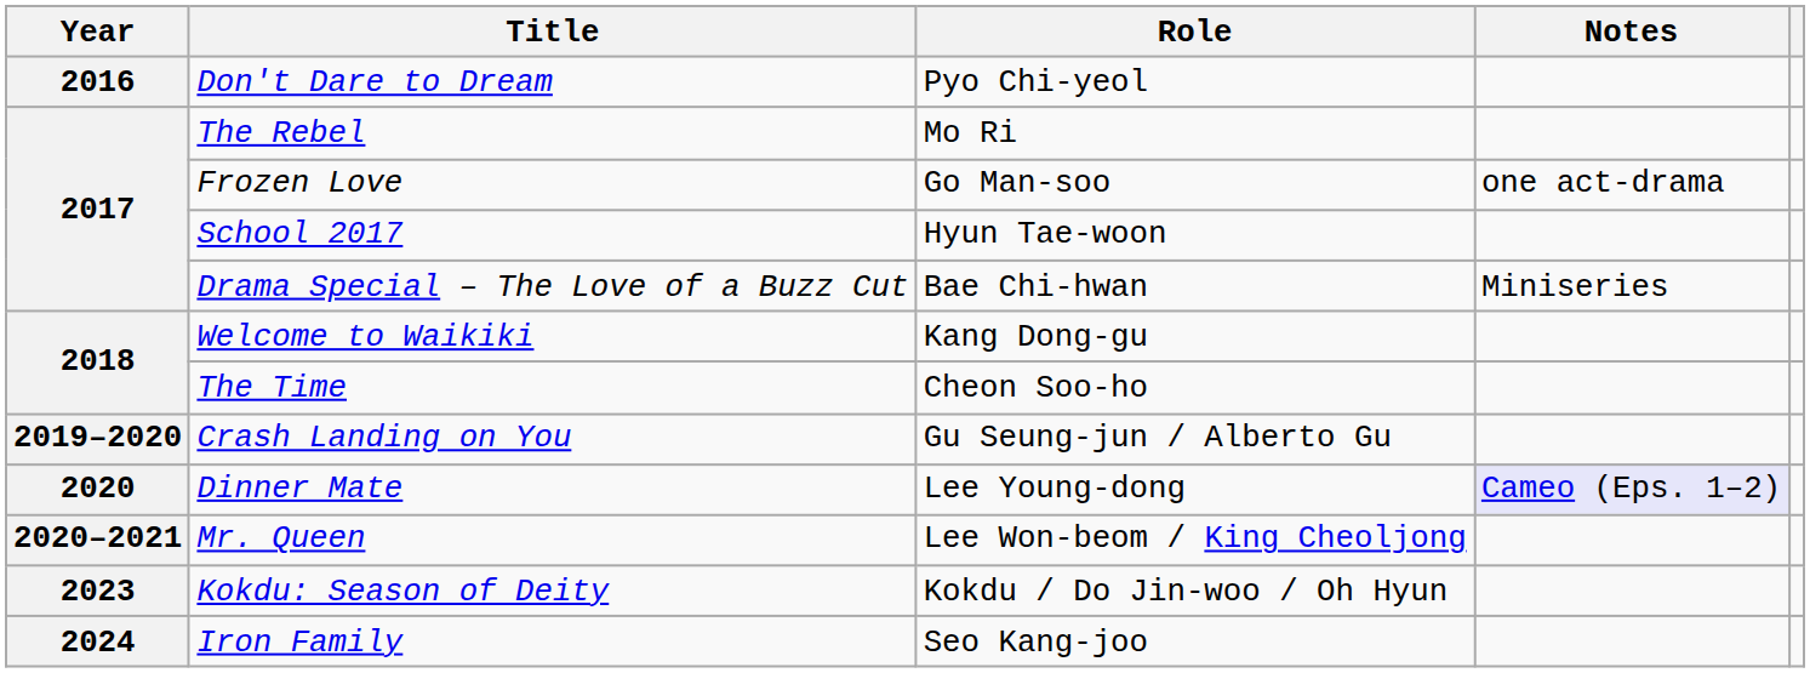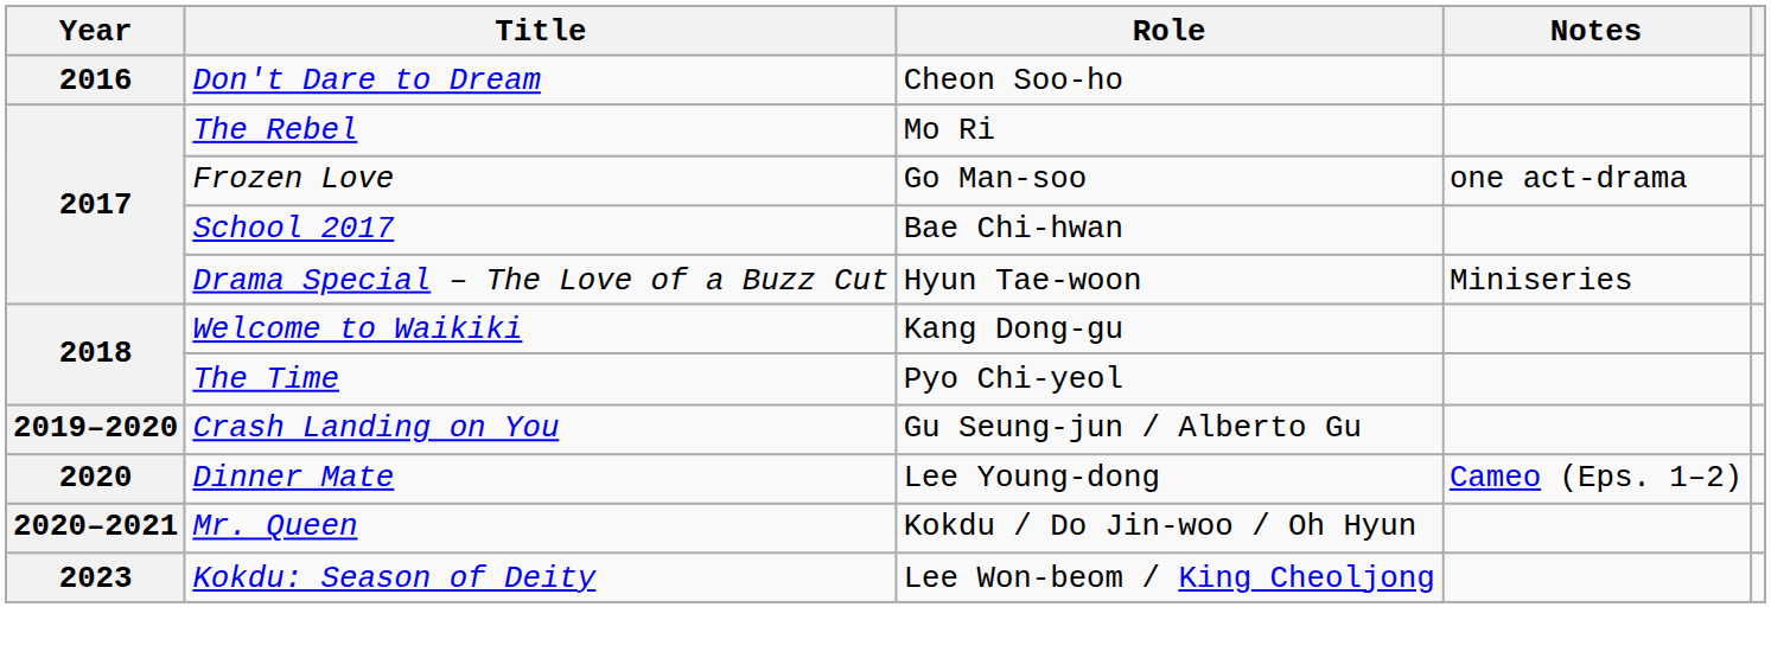 <table class="wikitable plainrowheaders sortable">
 <tr>
 <th scope="col">Year</th>
 <th scope="col">Title</th>
 <th scope="col">Role</th>
 <th scope="col" class="unsortable">Notes</th>
 <th scope="col" class="unsortable"></th>
 </tr>
 <tr>
 <th scope="row">2016</th>
 <td><em><a href='#'>Don't Dare to Dream</a></em></td>
-<td>Pyo Chi-yeol</td>
+<td>Cheon Soo-ho</td>
 <td></td>
 <td style="text-align:center"></td>
 </tr>
 <tr>
 <th scope="row" rowspan="4">2017</th>
 <td><em><a href='#'>The Rebel</a></em></td>
 <td>Mo Ri</td>
 <td></td>
 <td style="text-align:center"></td>
 </tr>
 <tr>
 <td><em>Frozen Love</em></td>
 <td>Go Man-soo</td>
 <td>one act-drama</td>
 <td style="text-align:center"></td>
 </tr>
 <tr>
 <td><em><a href='#'>School 2017</a></em></td>
-<td>Hyun Tae-woon</td>
+<td>Bae Chi-hwan</td>
 <td></td>
 <td style="text-align:center"></td>
 </tr>
 <tr>
 <td><em><a href='#'>Drama Special</a> – The Love of a Buzz Cut </em></td>
-<td>Bae Chi-hwan</td>
+<td>Hyun Tae-woon</td>
 <td>Miniseries</td>
 <td style="text-align:center"></td>
 </tr>
 <tr>
 <th scope="row" rowspan="2">2018</th>
 <td><em><a href='#'>Welcome to Waikiki</a></em></td>
 <td>Kang Dong-gu</td>
 <td></td>
 <td style="text-align:center"></td>
 </tr>
 <tr>
 <td><em><a href='#'>The Time</a></em></td>
-<td>Cheon Soo-ho</td>
+<td>Pyo Chi-yeol</td>
 <td></td>
 <td style="text-align:center"></td>
 </tr>
 <tr>
 <th scope="row">2019–2020</th>
 <td><em><a href='#'>Crash Landing on You</a></em></td>
 <td>Gu Seung-jun / Alberto Gu</td>
 <td></td>
 <td style="text-align:center"></td>
 </tr>
 <tr>
 <th scope="row">2020</th>
 <td><em><a href='#'>Dinner Mate</a></em></td>
 <td>Lee Young-dong</td>
-<td style="background: lavender;"><a href='#'>Cameo</a> (Eps. 1–2)</td>
+<td><a href='#'>Cameo</a> (Eps. 1–2)</td>
 <td style="text-align:center"></td>
 </tr>
 <tr>
 <th scope="row">2020–2021</th>
 <td><em><a href='#'>Mr. Queen</a></em></td>
-<td>Lee Won-beom / <a href='#'>King Cheoljong</a></td>
+<td>Kokdu / Do Jin-woo / Oh Hyun</td>
 <td></td>
 <td style="text-align:center"></td>
 </tr>
 <tr>
 <th scope="row">2023</th>
 <td><em><a href='#'>Kokdu: Season of Deity</a></em></td>
-<td>Kokdu / Do Jin-woo / Oh Hyun</td>
-<td></td>
-<td style="text-align:center"></td>
-</tr>
-<tr>
-<th scope="row">2024</th>
-<td><em><a href='#'>Iron Family</a></em></td>
-<td>Seo Kang-joo</td>
+<td>Lee Won-beom / <a href='#'>King Cheoljong</a></td>
 <td></td>
 <td style="text-align:center"></td>
 </tr>
 </table>
